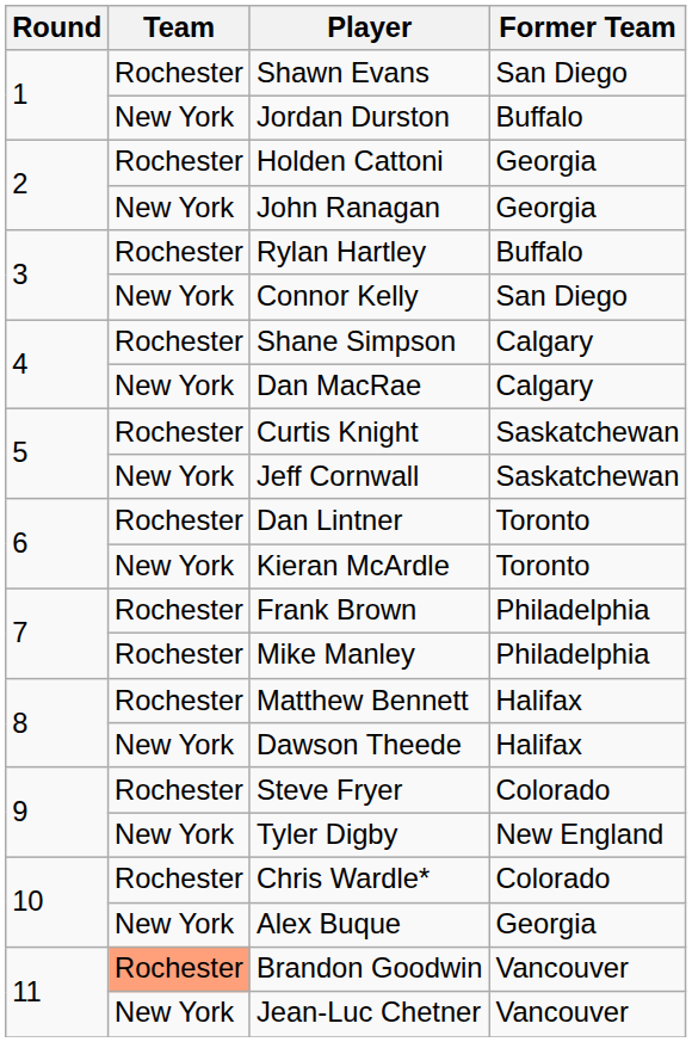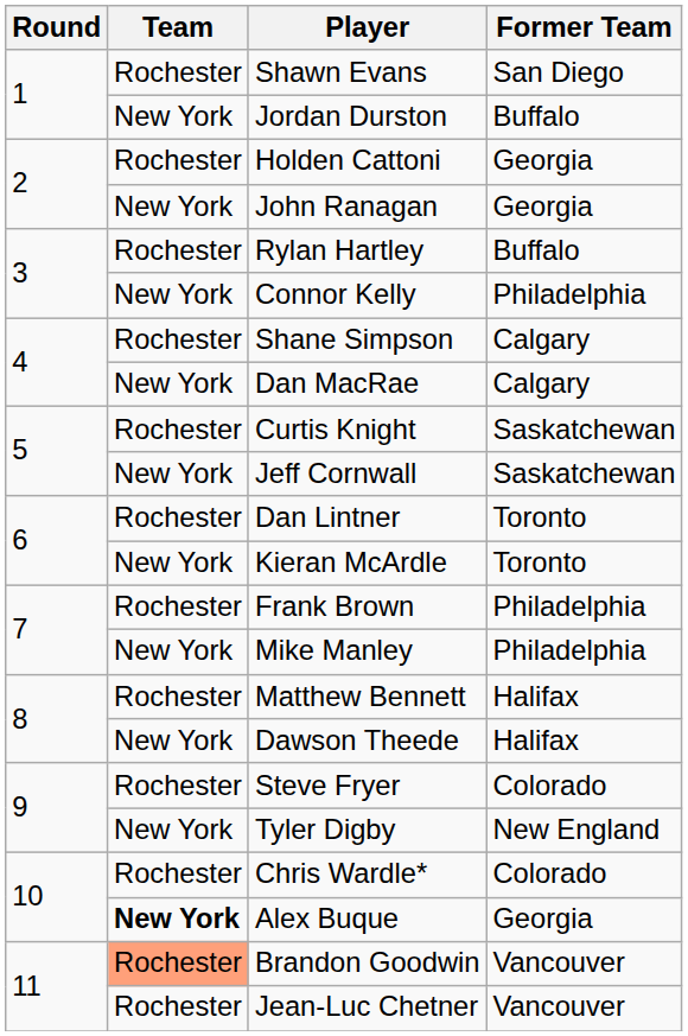 <table class="wikitable">
 <tr>
 <th>Round</th>
 <th>Team</th>
 <th>Player</th>
 <th>Former Team</th>
 </tr>
 <tr>
 <td rowspan="2">1</td>
 <td>Rochester</td>
 <td>Shawn Evans</td>
 <td>San Diego</td>
 </tr>
 <tr>
 <td>New York</td>
 <td>Jordan Durston</td>
 <td>Buffalo</td>
 </tr>
 <tr>
 <td rowspan="2">2</td>
 <td>Rochester</td>
 <td>Holden Cattoni</td>
 <td>Georgia</td>
 </tr>
 <tr>
 <td>New York</td>
 <td>John Ranagan</td>
 <td>Georgia</td>
 </tr>
 <tr>
 <td rowspan="2">3</td>
 <td>Rochester</td>
 <td>Rylan Hartley</td>
 <td>Buffalo</td>
 </tr>
 <tr>
 <td>New York</td>
 <td>Connor Kelly</td>
-<td>San Diego</td>
+<td>Philadelphia</td>
 </tr>
 <tr>
 <td rowspan="2">4</td>
 <td>Rochester</td>
 <td>Shane Simpson</td>
 <td>Calgary</td>
 </tr>
 <tr>
 <td>New York</td>
 <td>Dan MacRae</td>
 <td>Calgary</td>
 </tr>
 <tr>
 <td rowspan="2">5</td>
 <td>Rochester</td>
 <td>Curtis Knight</td>
 <td>Saskatchewan</td>
 </tr>
 <tr>
 <td>New York</td>
 <td>Jeff Cornwall</td>
 <td>Saskatchewan</td>
 </tr>
 <tr>
 <td rowspan="2">6</td>
 <td>Rochester</td>
 <td>Dan Lintner</td>
 <td>Toronto</td>
 </tr>
 <tr>
 <td>New York</td>
 <td>Kieran McArdle</td>
 <td>Toronto</td>
 </tr>
 <tr>
 <td rowspan="2">7</td>
 <td>Rochester</td>
 <td>Frank Brown</td>
 <td>Philadelphia</td>
 </tr>
 <tr>
-<td>Rochester</td>
+<td>New York</td>
 <td>Mike Manley</td>
 <td>Philadelphia</td>
 </tr>
 <tr>
 <td rowspan="2">8</td>
 <td>Rochester</td>
 <td>Matthew Bennett</td>
 <td>Halifax</td>
 </tr>
 <tr>
 <td>New York</td>
 <td>Dawson Theede</td>
 <td>Halifax</td>
 </tr>
 <tr>
 <td rowspan="2">9</td>
 <td>Rochester</td>
 <td>Steve Fryer</td>
 <td>Colorado</td>
 </tr>
 <tr>
 <td>New York</td>
 <td>Tyler Digby</td>
 <td>New England</td>
 </tr>
 <tr>
 <td rowspan="2">10</td>
 <td>Rochester</td>
 <td>Chris Wardle*</td>
 <td>Colorado</td>
 </tr>
 <tr>
-<td>New York</td>
+<td><strong>New York</strong></td>
 <td>Alex Buque</td>
 <td>Georgia</td>
 </tr>
 <tr>
 <td rowspan="2">11</td>
 <td style="background: lightsalmon;">Rochester</td>
 <td>Brandon Goodwin</td>
 <td>Vancouver</td>
 </tr>
 <tr>
-<td>New York</td>
+<td>Rochester</td>
 <td>Jean-Luc Chetner</td>
 <td>Vancouver</td>
 </tr>
 </table>
